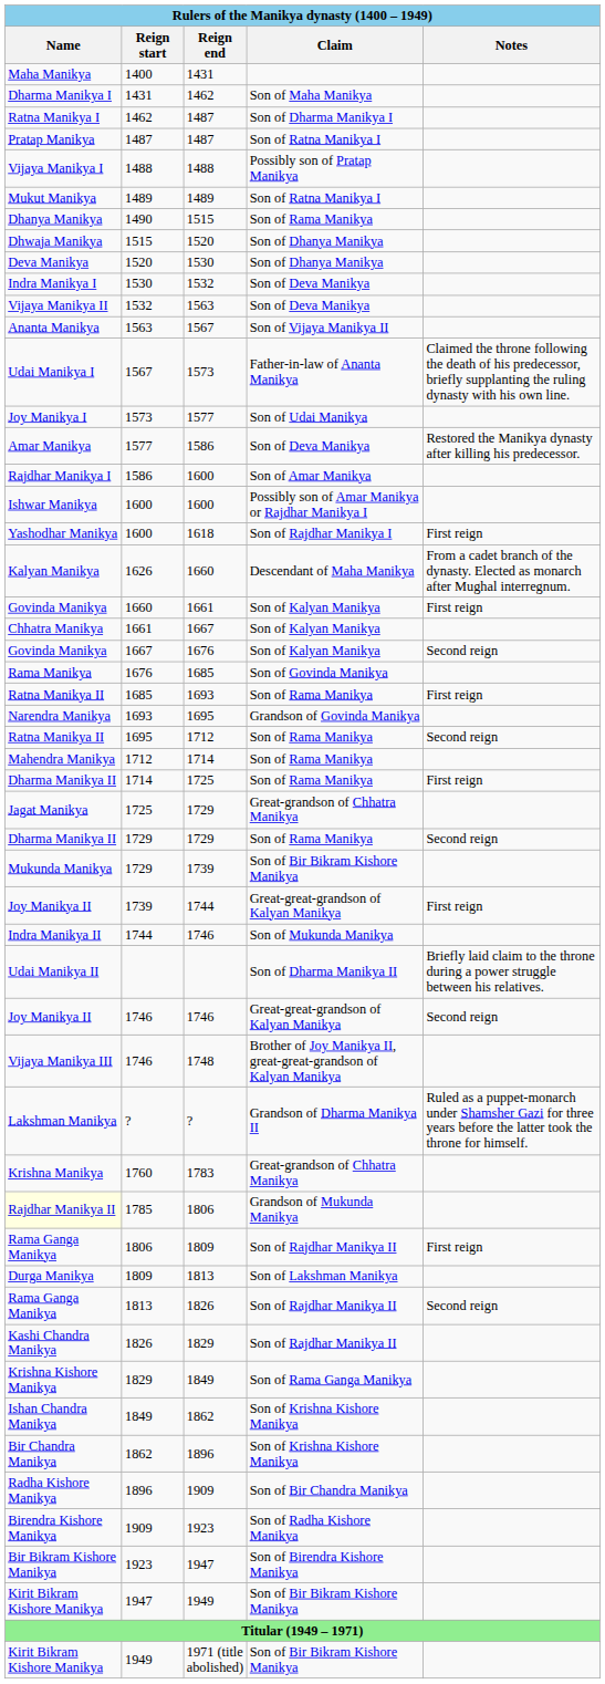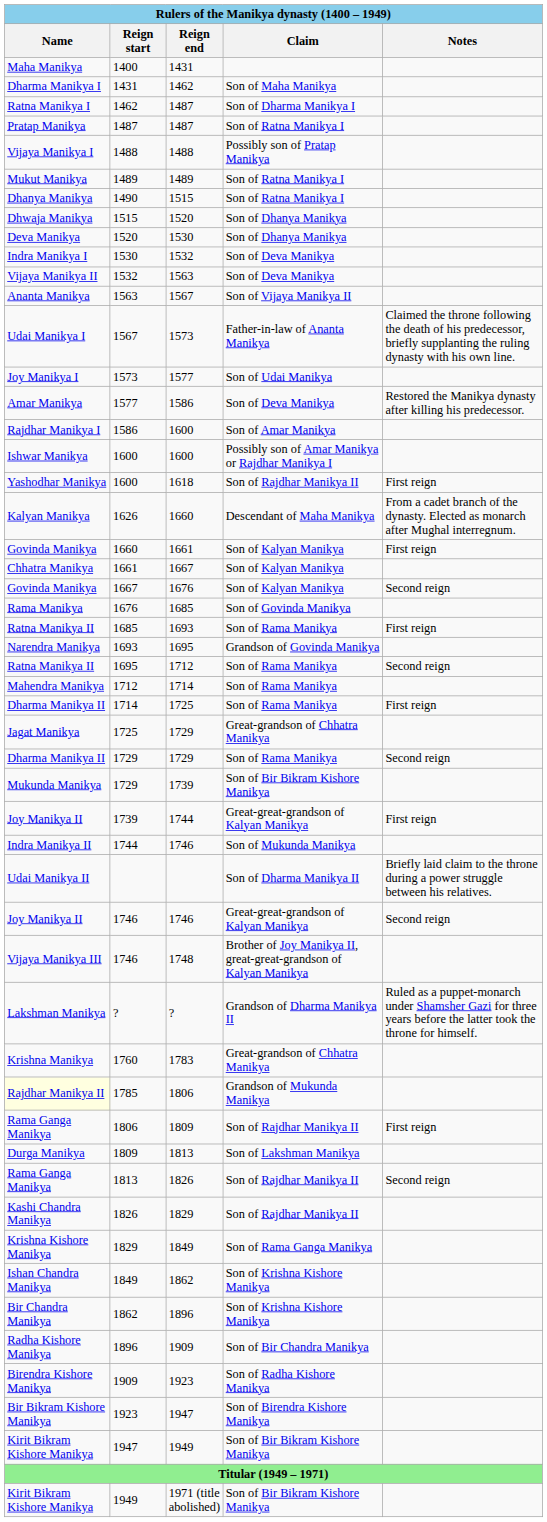 <table class="wikitable">
 <tr>
 <td colspan="10" align="center" style="background-color:skyblue"><strong>Rulers of the Manikya dynasty (1400 – 1949)</strong></td>
 </tr>
 <tr>
 <th width="130pt">Name</th>
 <th width="65pt">Reign start</th>
 <th width="65pt">Reign end</th>
 <th width="200pt">Claim</th>
 <th width="200pt">Notes</th>
 </tr>
 <tr>
 <td><a href='#'>Maha Manikya</a></td>
 <td>1400</td>
 <td>1431</td>
 <td></td>
 <td></td>
 </tr>
 <tr>
 <td><a href='#'>Dharma Manikya I</a></td>
 <td>1431</td>
 <td>1462</td>
 <td>Son of <a href='#'>Maha Manikya</a></td>
 <td></td>
 </tr>
 <tr>
 <td><a href='#'>Ratna Manikya I</a></td>
 <td>1462</td>
 <td>1487</td>
 <td>Son of <a href='#'>Dharma Manikya I</a></td>
 <td></td>
 </tr>
 <tr>
 <td><a href='#'>Pratap Manikya</a></td>
 <td>1487</td>
 <td>1487</td>
 <td>Son of <a href='#'>Ratna Manikya I</a></td>
 <td></td>
 </tr>
 <tr>
 <td><a href='#'>Vijaya Manikya I</a></td>
 <td>1488</td>
 <td>1488</td>
 <td>Possibly son of <a href='#'>Pratap Manikya</a></td>
 <td></td>
 </tr>
 <tr>
 <td><a href='#'>Mukut Manikya</a></td>
 <td>1489</td>
 <td>1489</td>
 <td>Son of <a href='#'>Ratna Manikya I</a></td>
 <td></td>
 </tr>
 <tr>
 <td><a href='#'>Dhanya Manikya</a></td>
 <td>1490</td>
 <td>1515</td>
-<td>Son of <a href='#'>Rama Manikya</a></td>
+<td>Son of <a href='#'>Ratna Manikya I</a></td>
 <td></td>
 </tr>
 <tr>
 <td><a href='#'>Dhwaja Manikya</a></td>
 <td>1515</td>
 <td>1520</td>
 <td>Son of <a href='#'>Dhanya Manikya</a></td>
 <td></td>
 </tr>
 <tr>
 <td><a href='#'>Deva Manikya</a></td>
 <td>1520</td>
 <td>1530</td>
 <td>Son of <a href='#'>Dhanya Manikya</a></td>
 <td></td>
 </tr>
 <tr>
 <td><a href='#'>Indra Manikya I</a></td>
 <td>1530</td>
 <td>1532</td>
 <td>Son of <a href='#'>Deva Manikya</a></td>
 <td></td>
 </tr>
 <tr>
 <td><a href='#'>Vijaya Manikya II</a></td>
 <td>1532</td>
 <td>1563</td>
 <td>Son of <a href='#'>Deva Manikya</a></td>
 <td></td>
 </tr>
 <tr>
 <td><a href='#'>Ananta Manikya</a></td>
 <td>1563</td>
 <td>1567</td>
 <td>Son of <a href='#'>Vijaya Manikya II</a></td>
 <td></td>
 </tr>
 <tr>
 <td><a href='#'>Udai Manikya I</a></td>
 <td>1567</td>
 <td>1573</td>
 <td>Father-in-law of <a href='#'>Ananta Manikya</a></td>
 <td>Claimed the throne following the death of his predecessor, briefly supplanting the ruling dynasty with his own line.</td>
 </tr>
 <tr>
 <td><a href='#'>Joy Manikya I</a></td>
 <td>1573</td>
 <td>1577</td>
 <td>Son of <a href='#'>Udai Manikya</a></td>
 <td></td>
 </tr>
 <tr>
 <td><a href='#'>Amar Manikya</a></td>
 <td>1577</td>
 <td>1586</td>
 <td>Son of <a href='#'>Deva Manikya</a></td>
 <td>Restored the Manikya dynasty after killing his predecessor.</td>
 </tr>
 <tr>
 <td><a href='#'>Rajdhar Manikya I</a></td>
 <td>1586</td>
 <td>1600</td>
 <td>Son of <a href='#'>Amar Manikya</a></td>
 <td></td>
 </tr>
 <tr>
 <td><a href='#'>Ishwar Manikya</a></td>
 <td>1600</td>
 <td>1600</td>
 <td>Possibly son of <a href='#'>Amar Manikya</a> or <a href='#'>Rajdhar Manikya I</a></td>
 <td></td>
 </tr>
 <tr>
 <td><a href='#'>Yashodhar Manikya</a></td>
 <td>1600</td>
 <td>1618</td>
-<td>Son of <a href='#'>Rajdhar Manikya I</a></td>
+<td>Son of <a href='#'>Rajdhar Manikya II</a></td>
 <td>First reign</td>
 </tr>
 <tr>
 <td><a href='#'>Kalyan Manikya</a></td>
 <td>1626</td>
 <td>1660</td>
 <td>Descendant of <a href='#'>Maha Manikya</a></td>
 <td>From a cadet branch of the dynasty. Elected as monarch after Mughal interregnum.</td>
 </tr>
 <tr>
 <td><a href='#'>Govinda Manikya</a></td>
 <td>1660</td>
 <td>1661</td>
 <td>Son of <a href='#'>Kalyan Manikya</a></td>
 <td>First reign</td>
 </tr>
 <tr>
 <td><a href='#'>Chhatra Manikya</a></td>
 <td>1661</td>
 <td>1667</td>
 <td>Son of <a href='#'>Kalyan Manikya</a></td>
 <td></td>
 </tr>
 <tr>
 <td><a href='#'>Govinda Manikya</a></td>
 <td>1667</td>
 <td>1676</td>
 <td>Son of <a href='#'>Kalyan Manikya</a></td>
 <td>Second reign</td>
 </tr>
 <tr>
 <td><a href='#'>Rama Manikya</a></td>
 <td>1676</td>
 <td>1685</td>
 <td>Son of <a href='#'>Govinda Manikya</a></td>
 <td></td>
 </tr>
 <tr>
 <td><a href='#'>Ratna Manikya II</a></td>
 <td>1685</td>
 <td>1693</td>
 <td>Son of <a href='#'>Rama Manikya</a></td>
 <td>First reign</td>
 </tr>
 <tr>
 <td><a href='#'>Narendra Manikya</a></td>
 <td>1693</td>
 <td>1695</td>
 <td>Grandson of <a href='#'>Govinda Manikya</a></td>
 <td></td>
 </tr>
 <tr>
 <td><a href='#'>Ratna Manikya II</a></td>
 <td>1695</td>
 <td>1712</td>
 <td>Son of <a href='#'>Rama Manikya</a></td>
 <td>Second reign</td>
 </tr>
 <tr>
 <td><a href='#'>Mahendra Manikya</a></td>
 <td>1712</td>
 <td>1714</td>
 <td>Son of <a href='#'>Rama Manikya</a></td>
 <td></td>
 </tr>
 <tr>
 <td><a href='#'>Dharma Manikya II</a></td>
 <td>1714</td>
 <td>1725</td>
 <td>Son of <a href='#'>Rama Manikya</a></td>
 <td>First reign</td>
 </tr>
 <tr>
 <td><a href='#'>Jagat Manikya</a></td>
 <td>1725</td>
 <td>1729</td>
 <td>Great-grandson of <a href='#'>Chhatra Manikya</a></td>
 <td></td>
 </tr>
 <tr>
 <td><a href='#'>Dharma Manikya II</a></td>
 <td>1729</td>
 <td>1729</td>
 <td>Son of <a href='#'>Rama Manikya</a></td>
 <td>Second reign</td>
 </tr>
 <tr>
 <td><a href='#'>Mukunda Manikya</a></td>
 <td>1729</td>
 <td>1739</td>
 <td>Son of <a href='#'>Bir Bikram Kishore Manikya</a></td>
 <td></td>
 </tr>
 <tr>
 <td><a href='#'>Joy Manikya II</a></td>
 <td>1739</td>
 <td>1744</td>
 <td>Great-great-grandson of <a href='#'>Kalyan Manikya</a></td>
 <td>First reign</td>
 </tr>
 <tr>
 <td><a href='#'>Indra Manikya II</a></td>
 <td>1744</td>
 <td>1746</td>
 <td>Son of <a href='#'>Mukunda Manikya</a></td>
 <td></td>
 </tr>
 <tr>
 <td><a href='#'>Udai Manikya II</a></td>
 <td></td>
 <td></td>
 <td>Son of <a href='#'>Dharma Manikya II</a></td>
 <td>Briefly laid claim to the throne during a power struggle between his relatives.</td>
 </tr>
 <tr>
 <td><a href='#'>Joy Manikya II</a></td>
 <td>1746</td>
 <td>1746</td>
 <td>Great-great-grandson of <a href='#'>Kalyan Manikya</a></td>
 <td>Second reign</td>
 </tr>
 <tr>
 <td><a href='#'>Vijaya Manikya III</a></td>
 <td>1746</td>
 <td>1748</td>
 <td>Brother of <a href='#'>Joy Manikya II</a>, great-great-grandson of <a href='#'>Kalyan Manikya</a></td>
 <td></td>
 </tr>
 <tr>
 <td><a href='#'>Lakshman Manikya</a></td>
 <td>?</td>
 <td>?</td>
 <td>Grandson of <a href='#'>Dharma Manikya II</a></td>
 <td>Ruled as a puppet-monarch under <a href='#'>Shamsher Gazi</a> for three years before the latter took the throne for himself.</td>
 </tr>
 <tr>
 <td><a href='#'>Krishna Manikya</a></td>
 <td>1760</td>
 <td>1783</td>
 <td>Great-grandson of <a href='#'>Chhatra Manikya</a></td>
 <td></td>
 </tr>
 <tr>
 <td style="background: lightyellow;"><a href='#'>Rajdhar Manikya II</a></td>
 <td>1785</td>
 <td>1806</td>
 <td>Grandson of <a href='#'>Mukunda Manikya</a></td>
 <td></td>
 </tr>
 <tr>
 <td><a href='#'>Rama Ganga Manikya</a></td>
 <td>1806</td>
 <td>1809</td>
 <td>Son of <a href='#'>Rajdhar Manikya II</a></td>
 <td>First reign</td>
 </tr>
 <tr>
 <td><a href='#'>Durga Manikya</a></td>
 <td>1809</td>
 <td>1813</td>
 <td>Son of <a href='#'>Lakshman Manikya</a></td>
 <td></td>
 </tr>
 <tr>
 <td><a href='#'>Rama Ganga Manikya</a></td>
 <td>1813</td>
 <td>1826</td>
 <td>Son of <a href='#'>Rajdhar Manikya II</a></td>
 <td>Second reign</td>
 </tr>
 <tr>
 <td><a href='#'>Kashi Chandra Manikya</a></td>
 <td>1826</td>
 <td>1829</td>
 <td>Son of <a href='#'>Rajdhar Manikya II</a></td>
 <td></td>
 </tr>
 <tr>
 <td><a href='#'>Krishna Kishore Manikya</a></td>
 <td>1829</td>
 <td>1849</td>
 <td>Son of <a href='#'>Rama Ganga Manikya</a></td>
 <td></td>
 </tr>
 <tr>
 <td><a href='#'>Ishan Chandra Manikya</a></td>
 <td>1849</td>
 <td>1862</td>
 <td>Son of <a href='#'>Krishna Kishore Manikya</a></td>
 <td></td>
 </tr>
 <tr>
 <td><a href='#'>Bir Chandra Manikya</a></td>
 <td>1862</td>
 <td>1896</td>
 <td>Son of <a href='#'>Krishna Kishore Manikya</a></td>
 <td></td>
 </tr>
 <tr>
 <td><a href='#'>Radha Kishore Manikya</a></td>
 <td>1896</td>
 <td>1909</td>
 <td>Son of <a href='#'>Bir Chandra Manikya</a></td>
 <td></td>
 </tr>
 <tr>
 <td><a href='#'>Birendra Kishore Manikya</a></td>
 <td>1909</td>
 <td>1923</td>
 <td>Son of <a href='#'>Radha Kishore Manikya</a></td>
 <td></td>
 </tr>
 <tr>
 <td><a href='#'>Bir Bikram Kishore Manikya</a></td>
 <td>1923</td>
 <td>1947</td>
 <td>Son of <a href='#'>Birendra Kishore Manikya</a></td>
 <td></td>
 </tr>
 <tr>
 <td><a href='#'>Kirit Bikram Kishore Manikya</a></td>
 <td>1947</td>
 <td>1949</td>
 <td>Son of <a href='#'>Bir Bikram Kishore Manikya</a></td>
 <td></td>
 </tr>
 <tr>
 <td colspan="10" align="center" style="background-color:Lightgreen"><strong>Titular (1949 – 1971)</strong></td>
 </tr>
 <tr>
 <td><a href='#'>Kirit Bikram Kishore Manikya</a></td>
 <td>1949</td>
 <td>1971 (title abolished)</td>
 <td>Son of <a href='#'>Bir Bikram Kishore Manikya</a></td>
 <td></td>
 </tr>
 </table>
